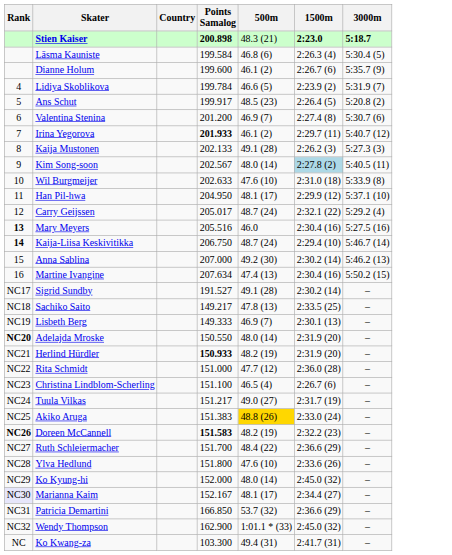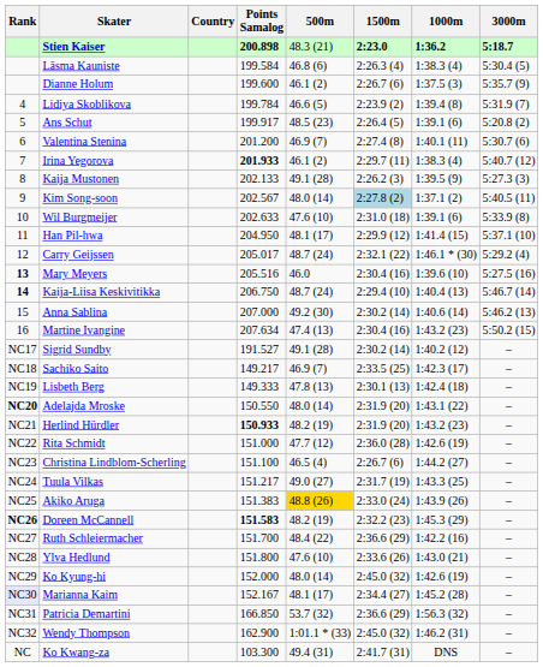 <table class="wikitable sortable" style="text-align:left">
 <tr>
 <th>Rank</th>
 <th>Skater</th>
 <th>Country</th>
 <th>Points <br> Samalog</th>
 <th>500m</th>
 <th>1500m</th>
+<th>1000m</th>
 <th>3000m</th>
 </tr>
 <tr bgcolor=ccffcc>
 <td style="text-align:center"></td>
 <td><strong><a href='#'>Stien Kaiser</a></strong></td>
 <td></td>
 <td><strong>200.898</strong></td>
 <td>48.3 (21)</td>
 <td><strong>2:23.0</strong> </td>
+<td><strong>1:36.2</strong> </td>
 <td><strong>5:18.7</strong> </td>
 </tr>
 <tr>
 <td style="text-align:center"></td>
 <td><a href='#'>Lāsma Kauniste</a></td>
 <td></td>
 <td>199.584</td>
 <td>46.8 (6)</td>
 <td>2:26.3 (4)</td>
+<td>1:38.3 (4)</td>
 <td>5:30.4 (5)</td>
 </tr>
 <tr>
 <td style="text-align:center"></td>
 <td><a href='#'>Dianne Holum</a></td>
 <td></td>
 <td>199.600</td>
 <td>46.1 (2)</td>
 <td>2:26.7 (6)</td>
+<td>1:37.5 (3)</td>
 <td>5:35.7 (9)</td>
 </tr>
 <tr>
 <td style="text-align:center">4</td>
 <td><a href='#'>Lidiya Skoblikova</a></td>
 <td></td>
 <td>199.784</td>
 <td>46.6 (5)</td>
 <td>2:23.9 (2)</td>
+<td>1:39.4 (8)</td>
 <td>5:31.9 (7)</td>
 </tr>
 <tr>
 <td style="text-align:center">5</td>
 <td><a href='#'>Ans Schut</a></td>
 <td></td>
 <td>199.917</td>
 <td>48.5 (23)</td>
 <td>2:26.4 (5)</td>
+<td>1:39.1 (6)</td>
 <td>5:20.8 (2)</td>
 </tr>
 <tr>
 <td style="text-align:center">6</td>
 <td><a href='#'>Valentina Stenina</a></td>
 <td></td>
 <td>201.200</td>
 <td>46.9 (7)</td>
 <td>2:27.4 (8)</td>
+<td>1:40.1 (11)</td>
 <td>5:30.7 (6)</td>
 </tr>
 <tr>
 <td style="text-align:center">7</td>
 <td><a href='#'>Irina Yegorova</a></td>
 <td></td>
 <td><strong>201.933</strong></td>
 <td>46.1 (2)</td>
 <td>2:29.7 (11)</td>
+<td>1:38.3 (4)</td>
 <td>5:40.7 (12)</td>
 </tr>
 <tr>
 <td style="text-align:center">8</td>
 <td><a href='#'>Kaija Mustonen</a></td>
 <td></td>
 <td>202.133</td>
 <td>49.1 (28)</td>
 <td>2:26.2 (3)</td>
+<td>1:39.5 (9)</td>
 <td>5:27.3 (3)</td>
 </tr>
 <tr>
 <td style="text-align:center">9</td>
 <td><a href='#'>Kim Song-soon</a></td>
 <td></td>
 <td>202.567</td>
 <td>48.0 (14)</td>
 <td style="background: lightblue;">2:27.8 (2)</td>
+<td>1:37.1 (2)</td>
 <td>5:40.5 (11)</td>
 </tr>
 <tr>
 <td style="text-align:center">10</td>
 <td><a href='#'>Wil Burgmeijer</a></td>
 <td></td>
 <td>202.633</td>
 <td>47.6 (10)</td>
 <td>2:31.0 (18)</td>
+<td>1:39.1 (6)</td>
 <td>5:33.9 (8)</td>
 </tr>
 <tr>
 <td style="text-align:center">11</td>
 <td><a href='#'>Han Pil-hwa</a></td>
 <td></td>
 <td>204.950</td>
 <td>48.1 (17)</td>
 <td>2:29.9 (12)</td>
+<td>1:41.4 (15)</td>
 <td>5:37.1 (10)</td>
 </tr>
 <tr>
 <td style="text-align:center">12</td>
 <td><a href='#'>Carry Geijssen</a></td>
 <td></td>
 <td>205.017</td>
 <td>48.7 (24)</td>
 <td>2:32.1 (22)</td>
+<td>1:46.1 * (30)</td>
 <td>5:29.2 (4)</td>
 </tr>
 <tr>
 <td style="text-align:center"><strong>13</strong></td>
 <td><a href='#'>Mary Meyers</a></td>
 <td></td>
 <td>205.516</td>
 <td>46.0 </td>
 <td>2:30.4 (16)</td>
+<td>1:39.6 (10)</td>
 <td>5:27.5 (16)</td>
 </tr>
 <tr>
 <td style="text-align:center"><strong>14</strong></td>
 <td><a href='#'>Kaija-Liisa Keskivitikka</a></td>
 <td></td>
 <td>206.750</td>
 <td>48.7 (24)</td>
 <td>2:29.4 (10)</td>
+<td>1:40.4 (13)</td>
 <td>5:46.7 (14)</td>
 </tr>
 <tr>
 <td style="text-align:center">15</td>
 <td><a href='#'>Anna Sablina</a></td>
 <td></td>
 <td>207.000</td>
 <td>49.2 (30)</td>
 <td>2:30.2 (14)</td>
+<td>1:40.6 (14)</td>
 <td>5:46.2 (13)</td>
 </tr>
 <tr>
 <td style="text-align:center">16</td>
 <td><a href='#'>Martine Ivangine</a></td>
 <td></td>
 <td>207.634</td>
 <td>47.4 (13)</td>
 <td>2:30.4 (16)</td>
+<td>1:43.2 (23)</td>
 <td>5:50.2 (15)</td>
 </tr>
 <tr>
 <td style="text-align:center">NC17</td>
 <td><a href='#'>Sigrid Sundby</a></td>
 <td></td>
 <td>191.527</td>
 <td>49.1 (28)</td>
 <td>2:30.2 (14)</td>
+<td>1:40.2 (12)</td>
 <td style="text-align:center">–</td>
 </tr>
 <tr>
 <td style="text-align:center">NC18</td>
 <td><a href='#'>Sachiko Saito</a></td>
 <td></td>
 <td>149.217</td>
-<td>47.8 (13)</td>
+<td>46.9 (7)</td>
 <td>2:33.5 (25)</td>
+<td>1:42.3 (17)</td>
 <td style="text-align:center">–</td>
 </tr>
 <tr>
 <td style="text-align:center">NC19</td>
 <td><a href='#'>Lisbeth Berg</a></td>
 <td></td>
 <td>149.333</td>
-<td>46.9 (7)</td>
+<td>47.8 (13)</td>
 <td>2:30.1 (13)</td>
+<td>1:42.4 (18)</td>
 <td style="text-align:center">–</td>
 </tr>
 <tr>
 <td style="text-align:center"><strong>NC20</strong></td>
 <td><a href='#'>Adelajda Mroske</a></td>
 <td></td>
 <td>150.550</td>
 <td>48.0 (14)</td>
 <td>2:31.9 (20)</td>
+<td>1:43.1 (22)</td>
 <td style="text-align:center">–</td>
 </tr>
 <tr>
 <td style="text-align:center">NC21</td>
 <td><a href='#'>Herlind Hürdler</a></td>
 <td></td>
 <td><strong>150.933</strong></td>
 <td>48.2 (19)</td>
 <td>2:31.9 (20)</td>
+<td>1:43.2 (23)</td>
 <td style="text-align:center">–</td>
 </tr>
 <tr>
 <td style="text-align:center">NC22</td>
 <td><a href='#'>Rita Schmidt</a></td>
 <td></td>
 <td>151.000</td>
 <td>47.7 (12)</td>
 <td>2:36.0 (28)</td>
+<td>1:42.6 (19)</td>
 <td style="text-align:center">–</td>
 </tr>
 <tr>
 <td style="text-align:center">NC23</td>
 <td><a href='#'>Christina Lindblom-Scherling</a></td>
 <td></td>
 <td>151.100</td>
 <td>46.5 (4)</td>
 <td>2:26.7 (6)</td>
+<td>1:44.2 (27)</td>
 <td style="text-align:center">–</td>
 </tr>
 <tr>
 <td style="text-align:center">NC24</td>
 <td><a href='#'>Tuula Vilkas</a></td>
 <td></td>
 <td>151.217</td>
 <td>49.0 (27)</td>
 <td>2:31.7 (19)</td>
+<td>1:43.3 (25)</td>
 <td style="text-align:center">–</td>
 </tr>
 <tr>
 <td style="text-align:center">NC25</td>
 <td><a href='#'>Akiko Aruga</a></td>
 <td></td>
 <td>151.383</td>
 <td style="background: gold;">48.8 (26)</td>
 <td>2:33.0 (24)</td>
+<td>1:43.9 (26)</td>
 <td style="text-align:center">–</td>
 </tr>
 <tr>
 <td style="text-align:center"><strong>NC26</strong></td>
 <td><a href='#'>Doreen McCannell</a></td>
 <td></td>
 <td><strong>151.583</strong></td>
 <td>48.2 (19)</td>
 <td>2:32.2 (23)</td>
+<td>1:45.3 (29)</td>
 <td style="text-align:center">–</td>
 </tr>
 <tr>
 <td style="text-align:center">NC27</td>
 <td><a href='#'>Ruth Schleiermacher</a></td>
 <td></td>
 <td>151.700</td>
 <td>48.4 (22)</td>
 <td>2:36.6 (29)</td>
+<td>1:42.2 (16)</td>
 <td style="text-align:center">–</td>
 </tr>
 <tr>
 <td style="text-align:center">NC28</td>
 <td><a href='#'>Ylva Hedlund</a></td>
 <td></td>
 <td>151.800</td>
 <td>47.6 (10)</td>
 <td>2:33.6 (26)</td>
+<td>1:43.0 (21)</td>
 <td style="text-align:center">–</td>
 </tr>
 <tr>
 <td style="text-align:center">NC29</td>
 <td><a href='#'>Ko Kyung-hi</a></td>
 <td></td>
 <td>152.000</td>
 <td>48.0 (14)</td>
 <td>2:45.0 (32)</td>
+<td>1:42.6 (19)</td>
 <td style="text-align:center">–</td>
 </tr>
 <tr>
 <td style="background: lavender; text-align:center">NC30</td>
 <td><a href='#'>Marianna Kaim</a></td>
 <td></td>
 <td>152.167</td>
 <td>48.1 (17)</td>
 <td>2:34.4 (27)</td>
+<td>1:45.2 (28)</td>
 <td style="text-align:center">–</td>
 </tr>
 <tr>
 <td style="text-align:center">NC31</td>
 <td><a href='#'>Patricia Demartini</a></td>
 <td></td>
 <td>166.850</td>
 <td>53.7 (32)</td>
 <td>2:36.6 (29)</td>
+<td>1:56.3 (32)</td>
 <td style="text-align:center">–</td>
 </tr>
 <tr>
 <td style="text-align:center">NC32</td>
 <td><a href='#'>Wendy Thompson</a></td>
 <td></td>
 <td>162.900</td>
 <td>1:01.1 * (33)</td>
 <td>2:45.0 (32)</td>
+<td>1:46.2 (31)</td>
 <td style="text-align:center">–</td>
 </tr>
 <tr>
 <td style="text-align:center">NC</td>
 <td><a href='#'>Ko Kwang-za</a></td>
 <td></td>
 <td>103.300</td>
 <td>49.4 (31)</td>
 <td>2:41.7 (31)</td>
+<td style="text-align:center">DNS</td>
 <td style="text-align:center">–</td>
 </tr>
 </table>
